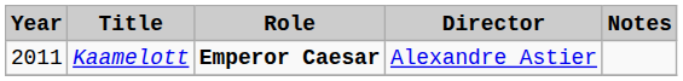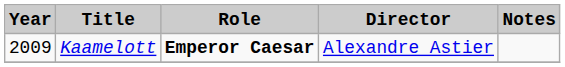 <table class="wikitable">
 <tr>
 <th style="background: #CCCCCC;">Year</th>
 <th style="background: #CCCCCC;">Title</th>
 <th style="background: #CCCCCC;">Role</th>
 <th style="background: #CCCCCC;">Director</th>
 <th style="background: #CCCCCC;">Notes</th>
 </tr>
 <tr>
-<td>2011</td>
+<td>2009</td>
 <td><em><a href='#'>Kaamelott</a></em></td>
 <td><strong>Emperor Caesar</strong></td>
 <td><a href='#'>Alexandre Astier</a></td>
 <td></td>
 </tr>
 <tr>
 </tr>
 </table>
